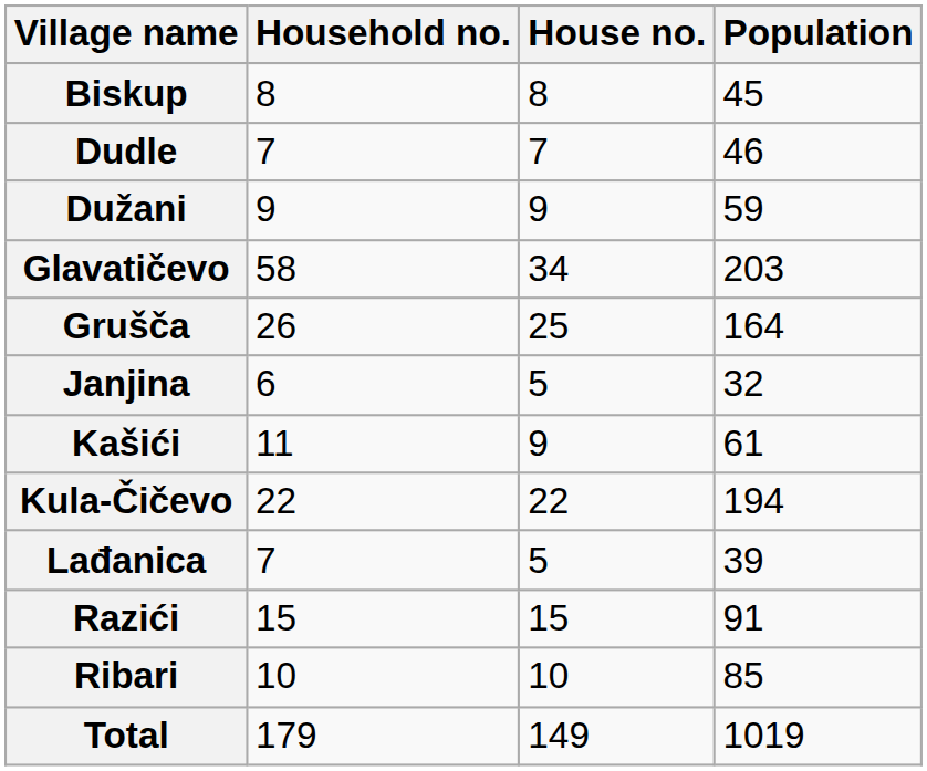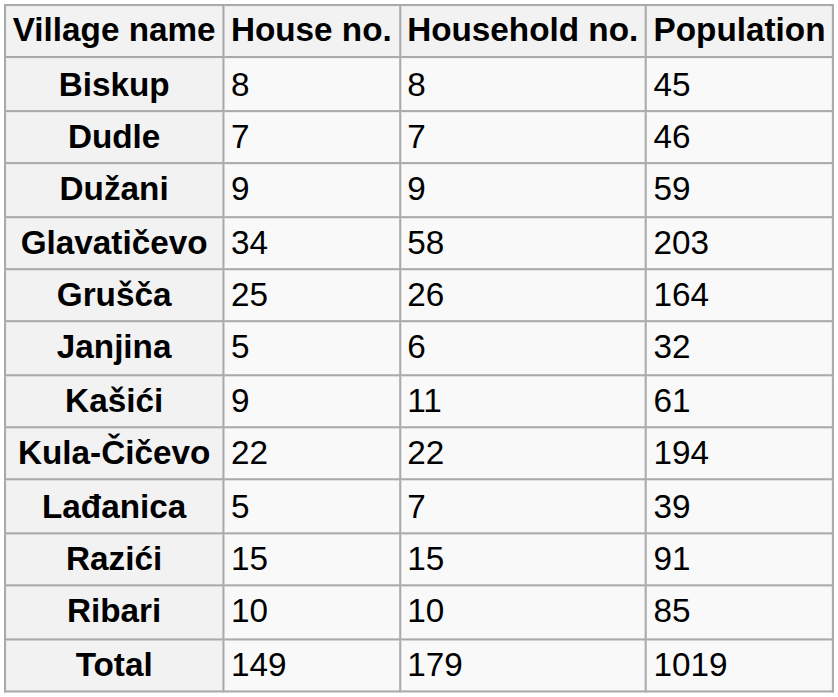 <table class="wikitable" style="font-style:normal; font-size:100%; " border="1">
 <tr>
 <th>Village name</th>
+<th>House no.</th>
 <th>Household no.</th>
-<th>House no.</th>
 <th>Population</th>
 </tr>
 <tr>
 <th>Biskup</th>
 <td>8</td>
 <td>8</td>
 <td>45</td>
 </tr>
 <tr>
 <th>Dudle</th>
 <td>7</td>
 <td>7</td>
 <td>46</td>
 </tr>
 <tr>
 <th>Dužani</th>
 <td>9</td>
 <td>9</td>
 <td>59</td>
 </tr>
 <tr>
 <th>Glavatičevo</th>
+<td>34</td>
 <td>58</td>
-<td>34</td>
 <td>203</td>
 </tr>
 <tr>
 <th>Grušča</th>
+<td>25</td>
 <td>26</td>
-<td>25</td>
 <td>164</td>
 </tr>
 <tr>
 <th>Janjina</th>
+<td>5</td>
 <td>6</td>
-<td>5</td>
 <td>32</td>
 </tr>
 <tr>
 <th>Kašići</th>
+<td>9</td>
 <td>11</td>
-<td>9</td>
 <td>61</td>
 </tr>
 <tr>
 <th>Kula-Čičevo</th>
 <td>22</td>
 <td>22</td>
 <td>194</td>
 </tr>
 <tr>
 <th>Lađanica</th>
+<td>5</td>
 <td>7</td>
-<td>5</td>
 <td>39</td>
 </tr>
 <tr>
 <th>Razići</th>
 <td>15</td>
 <td>15</td>
 <td>91</td>
 </tr>
 <tr>
 <th>Ribari</th>
 <td>10</td>
 <td>10</td>
 <td>85</td>
 </tr>
 <tr>
 <th>Total</th>
+<td>149</td>
 <td>179</td>
-<td>149</td>
 <td>1019</td>
 </tr>
 </table>
